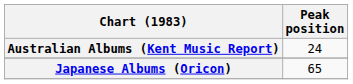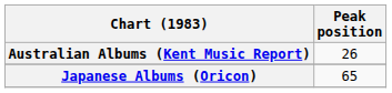 <table class="wikitable sortable plainrowheaders" style="text-align:center">
 <tr>
 <th scope="col">Chart (1983)</th>
 <th scope="col">Peak<br> position</th>
 </tr>
 <tr>
 <th scope="row">Australian Albums (<a href='#'>Kent Music Report</a>)</th>
-<td>24</td>
+<td>26</td>
 </tr>
 <tr>
 </tr>
 <tr>
 </tr>
 <tr>
 <th scope="row"><a href='#'>Japanese Albums</a> (<a href='#'>Oricon</a>)</th>
 <td align="center">65</td>
 </tr>
 <tr>
 </tr>
 <tr>
 </tr>
 </table>
